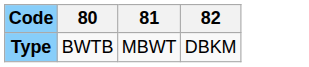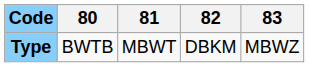 <table class="wikitable"style="text-align:center;"style="font-size: 100%">
 <tr>
 <th style="background:lightskyblue;">Code</th>
 <th>80</th>
 <th>81</th>
 <th>82</th>
+<th>83</th>
 </tr>
 <tr>
 <td style="background:lightskyblue;"><strong>Type</strong></td>
 <td>BWTB</td>
 <td>MBWT</td>
 <td>DBKM</td>
+<td>MBWZ</td>
 </tr>
 </table>
